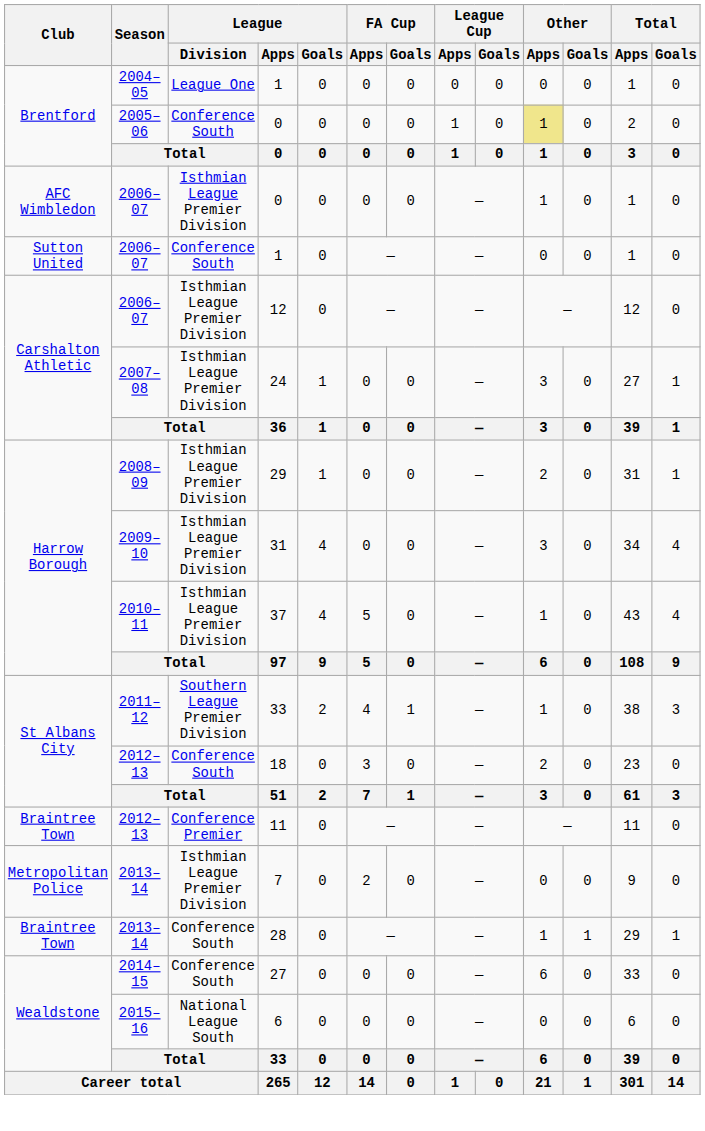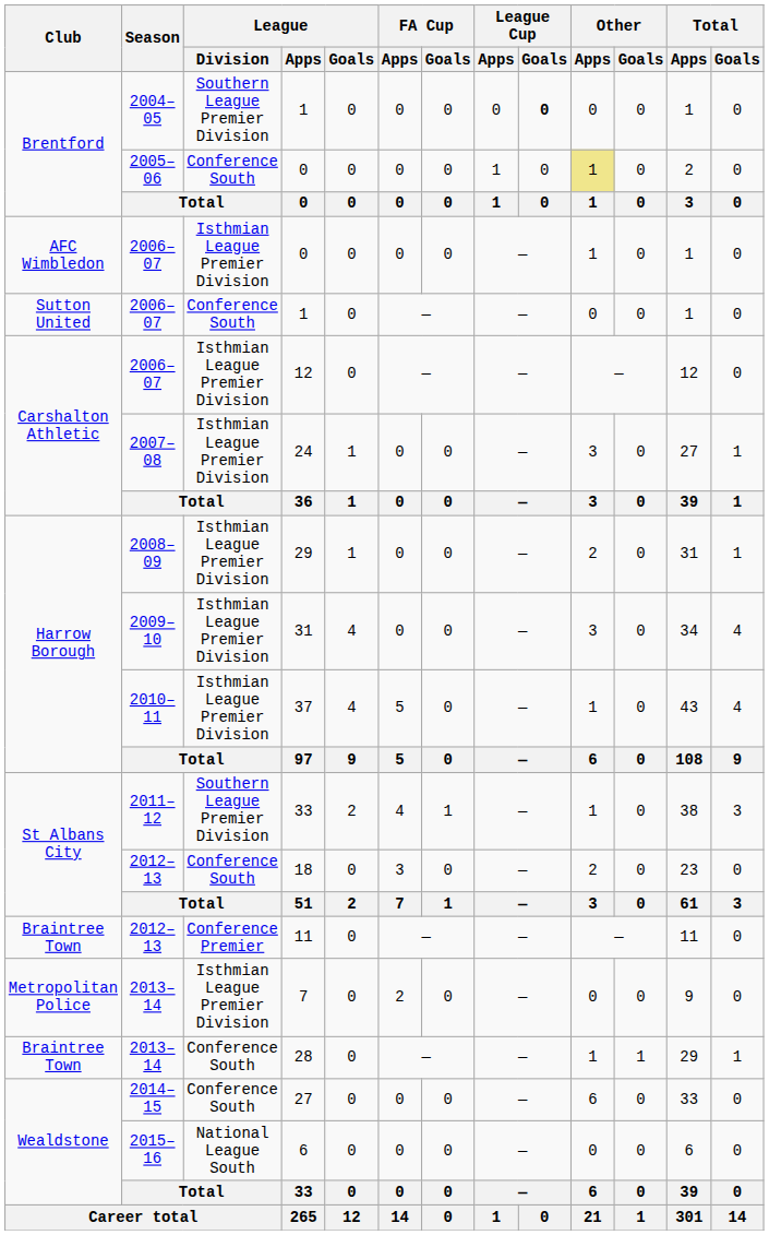 <table class="wikitable" style="text-align: center;">
 <tr>
 <th rowspan="2">Club</th>
 <th rowspan="2">Season</th>
 <th colspan="3">League</th>
 <th colspan="2">FA Cup</th>
 <th colspan="2">League Cup</th>
 <th colspan="2">Other</th>
 <th colspan="2">Total</th>
 </tr>
 <tr>
 <th>Division</th>
 <th>Apps</th>
 <th>Goals</th>
 <th>Apps</th>
 <th>Goals</th>
 <th>Apps</th>
 <th>Goals</th>
 <th>Apps</th>
 <th>Goals</th>
 <th>Apps</th>
 <th>Goals</th>
 </tr>
 <tr>
 <td rowspan="3"><a href='#'>Brentford</a></td>
 <td><a href='#'>2004–05</a></td>
-<td><a href='#'>League One</a></td>
+<td><a href='#'>Southern League</a> Premier Division</td>
 <td>1</td>
 <td>0</td>
 <td>0</td>
 <td>0</td>
 <td>0</td>
-<td>0</td>
+<td><strong>0</strong></td>
 <td>0</td>
 <td>0</td>
 <td>1</td>
 <td>0</td>
 </tr>
 <tr>
 <td><a href='#'>2005–06</a></td>
 <td><a href='#'>Conference South</a></td>
 <td>0</td>
 <td>0</td>
 <td>0</td>
 <td>0</td>
 <td>1</td>
 <td>0</td>
 <td style="background: khaki;">1</td>
 <td>0</td>
 <td>2</td>
 <td>0</td>
 </tr>
 <tr>
 <th colspan="2">Total</th>
 <th>0</th>
 <th>0</th>
 <th>0</th>
 <th>0</th>
 <th>1</th>
 <th>0</th>
 <th>1</th>
 <th>0</th>
 <th>3</th>
 <th>0</th>
 </tr>
 <tr>
 <td><a href='#'>AFC Wimbledon</a></td>
 <td><a href='#'>2006–07</a></td>
 <td><a href='#'>Isthmian League</a> Premier Division</td>
 <td>0</td>
 <td>0</td>
 <td>0</td>
 <td>0</td>
 <td colspan="2">—</td>
 <td>1</td>
 <td>0</td>
 <td>1</td>
 <td>0</td>
 </tr>
 <tr>
 <td><a href='#'>Sutton United</a></td>
 <td><a href='#'>2006–07</a></td>
 <td><a href='#'>Conference South</a></td>
 <td>1</td>
 <td>0</td>
 <td colspan="2">—</td>
 <td colspan="2">—</td>
 <td>0</td>
 <td>0</td>
 <td>1</td>
 <td>0</td>
 </tr>
 <tr>
 <td rowspan="3"><a href='#'>Carshalton Athletic</a></td>
 <td><a href='#'>2006–07</a></td>
 <td>Isthmian League Premier Division</td>
 <td>12</td>
 <td>0</td>
 <td colspan="2">—</td>
 <td colspan="2">—</td>
 <td colspan="2">—</td>
 <td>12</td>
 <td>0</td>
 </tr>
 <tr>
 <td><a href='#'>2007–08</a></td>
 <td>Isthmian League Premier Division</td>
 <td>24</td>
 <td>1</td>
 <td>0</td>
 <td>0</td>
 <td colspan="2">—</td>
 <td>3</td>
 <td>0</td>
 <td>27</td>
 <td>1</td>
 </tr>
 <tr>
 <th colspan="2">Total</th>
 <th>36</th>
 <th>1</th>
 <th>0</th>
 <th>0</th>
 <th colspan="2">—</th>
 <th>3</th>
 <th>0</th>
 <th>39</th>
 <th>1</th>
 </tr>
 <tr>
 <td rowspan="4"><a href='#'>Harrow Borough</a></td>
 <td><a href='#'>2008–09</a></td>
 <td>Isthmian League Premier Division</td>
 <td>29</td>
 <td>1</td>
 <td>0</td>
 <td>0</td>
 <td colspan="2">—</td>
 <td>2</td>
 <td>0</td>
 <td>31</td>
 <td>1</td>
 </tr>
 <tr>
 <td><a href='#'>2009–10</a></td>
 <td>Isthmian League Premier Division</td>
 <td>31</td>
 <td>4</td>
 <td>0</td>
 <td>0</td>
 <td colspan="2">—</td>
 <td>3</td>
 <td>0</td>
 <td>34</td>
 <td>4</td>
 </tr>
 <tr>
 <td><a href='#'>2010–11</a></td>
 <td>Isthmian League Premier Division</td>
 <td>37</td>
 <td>4</td>
 <td>5</td>
 <td>0</td>
 <td colspan="2">—</td>
 <td>1</td>
 <td>0</td>
 <td>43</td>
 <td>4</td>
 </tr>
 <tr>
 <th colspan="2">Total</th>
 <th>97</th>
 <th>9</th>
 <th>5</th>
 <th>0</th>
 <th colspan="2">—</th>
 <th>6</th>
 <th>0</th>
 <th>108</th>
 <th>9</th>
 </tr>
 <tr>
 <td rowspan="3"><a href='#'>St Albans City</a></td>
 <td><a href='#'>2011–12</a></td>
 <td><a href='#'>Southern League</a> Premier Division</td>
 <td>33</td>
 <td>2</td>
 <td>4</td>
 <td>1</td>
 <td colspan="2">—</td>
 <td>1</td>
 <td>0</td>
 <td>38</td>
 <td>3</td>
 </tr>
 <tr>
 <td><a href='#'>2012–13</a></td>
 <td><a href='#'>Conference South</a></td>
 <td>18</td>
 <td>0</td>
 <td>3</td>
 <td>0</td>
 <td colspan="2">—</td>
 <td>2</td>
 <td>0</td>
 <td>23</td>
 <td>0</td>
 </tr>
 <tr>
 <th colspan="2">Total</th>
 <th>51</th>
 <th>2</th>
 <th>7</th>
 <th>1</th>
 <th colspan="2">—</th>
 <th>3</th>
 <th>0</th>
 <th>61</th>
 <th>3</th>
 </tr>
 <tr>
 <td><a href='#'>Braintree Town</a></td>
 <td><a href='#'>2012–13</a></td>
 <td><a href='#'>Conference Premier</a></td>
 <td>11</td>
 <td>0</td>
 <td colspan="2">—</td>
 <td colspan="2">—</td>
 <td colspan="2">—</td>
 <td>11</td>
 <td>0</td>
 </tr>
 <tr>
 <td><a href='#'>Metropolitan Police</a></td>
 <td><a href='#'>2013–14</a></td>
 <td>Isthmian League Premier Division</td>
 <td>7</td>
 <td>0</td>
 <td>2</td>
 <td>0</td>
 <td colspan="2">—</td>
 <td>0</td>
 <td>0</td>
 <td>9</td>
 <td>0</td>
 </tr>
 <tr>
 <td><a href='#'>Braintree Town</a></td>
 <td><a href='#'>2013–14</a></td>
 <td>Conference South</td>
 <td>28</td>
 <td>0</td>
 <td colspan="2">—</td>
 <td colspan="2">—</td>
 <td>1</td>
 <td>1</td>
 <td>29</td>
 <td>1</td>
 </tr>
 <tr>
 <td rowspan="3"><a href='#'>Wealdstone</a></td>
 <td><a href='#'>2014–15</a></td>
 <td>Conference South</td>
 <td>27</td>
 <td>0</td>
 <td>0</td>
 <td>0</td>
 <td colspan="2">—</td>
 <td>6</td>
 <td>0</td>
 <td>33</td>
 <td>0</td>
 </tr>
 <tr>
 <td><a href='#'>2015–16</a></td>
 <td>National League South</td>
 <td>6</td>
 <td>0</td>
 <td>0</td>
 <td>0</td>
 <td colspan="2">—</td>
 <td>0</td>
 <td>0</td>
 <td>6</td>
 <td>0</td>
 </tr>
 <tr>
 <th colspan="2">Total</th>
 <th>33</th>
 <th>0</th>
 <th>0</th>
 <th>0</th>
 <th colspan="2">—</th>
 <th>6</th>
 <th>0</th>
 <th>39</th>
 <th>0</th>
 </tr>
 <tr>
 <th colspan="3">Career total</th>
 <th>265</th>
 <th>12</th>
 <th>14</th>
 <th>0</th>
 <th>1</th>
 <th>0</th>
 <th>21</th>
 <th>1</th>
 <th>301</th>
 <th>14</th>
 </tr>
 </table>
